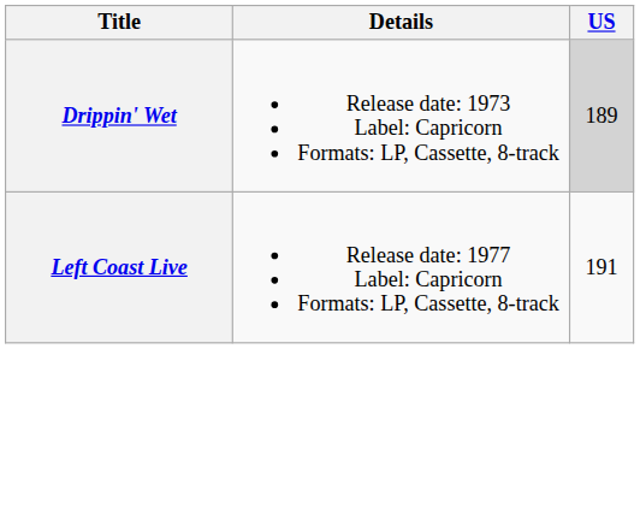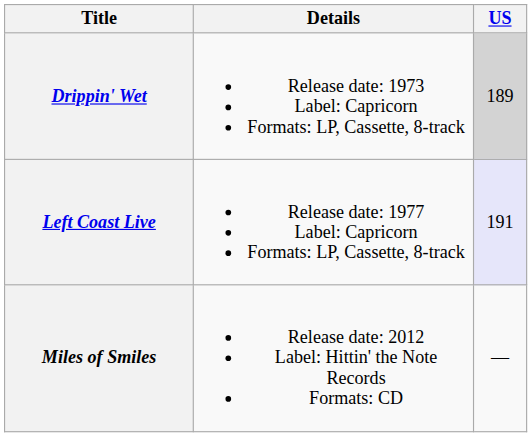 <table class="wikitable plainrowheaders" style="text-align:center;">
 <tr>
 <th rowspan="1" style="width:10em;">Title</th>
 <th rowspan="1" style="width:15em;">Details</th>
 <th rowspan="1" style="width:40px;"><a href='#'>US</a><br></th>
 </tr>
 <tr>
 <th scope="row"><em><a href='#'>Drippin' Wet</a></em></th>
 <td><br><ul><li>Release date: 1973</li><li>Label: Capricorn</li><li>Formats: LP, Cassette, 8-track</li></ul></td>
 <td style="background: lightgrey;">189</td>
 </tr>
 <tr>
 <th scope="row"><em><a href='#'>Left Coast Live</a></em></th>
 <td><br><ul><li>Release date: 1977</li><li>Label: Capricorn</li><li>Formats: LP, Cassette, 8-track</li></ul></td>
-<td>191</td>
+<td style="background: lavender;">191</td>
+</tr>
+<tr>
+<th scope="row"><em>Miles of Smiles</em></th>
+<td><br><ul><li>Release date:  2012</li><li>Label:  Hittin' the Note Records</li><li>Formats:  CD</li></ul></td>
+<td>—</td>
 </tr>
 </table>
